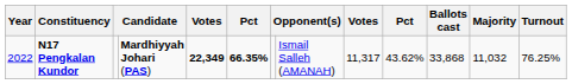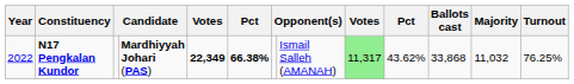 <table class="wikitable" style="margin:0.5em ; font-size:95%">
 <tr>
 <th>Year</th>
 <th>Constituency</th>
 <th colspan=2>Candidate</th>
 <th>Votes</th>
 <th>Pct</th>
 <th colspan=2>Opponent(s)</th>
 <th>Votes</th>
 <th>Pct</th>
 <th>Ballots cast</th>
 <th>Majority</th>
 <th>Turnout</th>
 </tr>
 <tr>
 <td><a href='#'>2022</a></td>
 <td><strong>N17 <a href='#'>Pengkalan Kundor</a></strong></td>
 <td bgcolor=></td>
 <td><strong>Mardhiyyah Johari</strong> (<a href='#'><strong>PAS</strong></a>)</td>
 <td align=right><strong>22,349</strong></td>
-<td><strong>66.35%</strong></td>
+<td><strong>66.38%</strong></td>
 <td></td>
 <td><a href='#'>Ismail Salleh</a> (<a href='#'>AMANAH</a>)</td>
-<td align=right>11,317</td>
+<td align=right style="background: lightgreen;">11,317</td>
 <td>43.62%</td>
 <td>33,868</td>
 <td>11,032</td>
 <td>76.25%</td>
 </tr>
 </table>
